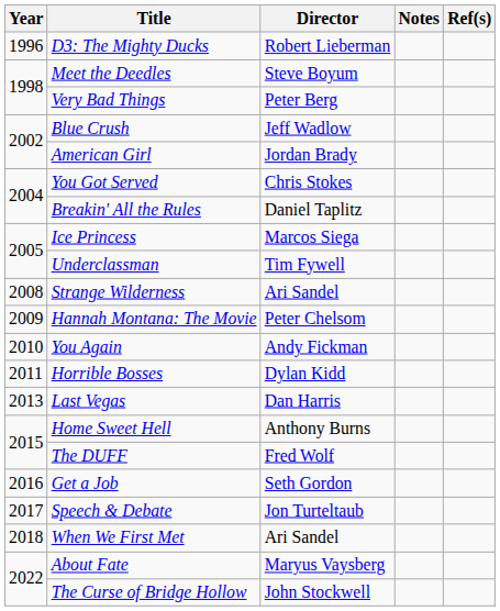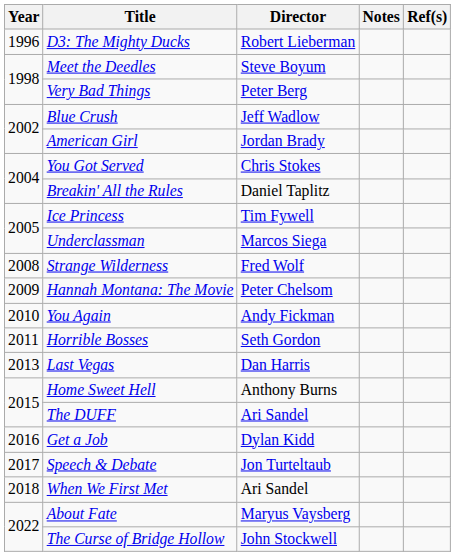 <table class="wikitable">
 <tr>
 <th>Year</th>
 <th>Title</th>
 <th>Director</th>
 <th>Notes</th>
 <th>Ref(s)</th>
 </tr>
 <tr>
 <td>1996</td>
 <td><em><a href='#'>D3: The Mighty Ducks</a></em></td>
 <td><a href='#'>Robert Lieberman</a></td>
 <td></td>
 <td></td>
 </tr>
 <tr>
 <td rowspan=2>1998</td>
 <td><em><a href='#'>Meet the Deedles</a></em></td>
 <td><a href='#'>Steve Boyum</a></td>
 <td></td>
 <td></td>
 </tr>
 <tr>
 <td><em><a href='#'>Very Bad Things</a></em></td>
 <td><a href='#'>Peter Berg</a></td>
 <td></td>
 <td></td>
 </tr>
 <tr>
 <td rowspan=2>2002</td>
 <td><em><a href='#'>Blue Crush</a></em></td>
 <td><a href='#'>Jeff Wadlow</a></td>
 <td></td>
 <td></td>
 </tr>
 <tr>
 <td><em><a href='#'>American Girl</a></em></td>
 <td><a href='#'>Jordan Brady</a></td>
 <td></td>
 <td></td>
 </tr>
 <tr>
 <td rowspan=2>2004</td>
 <td><em><a href='#'>You Got Served</a></em></td>
 <td><a href='#'>Chris Stokes</a></td>
 <td></td>
 <td></td>
 </tr>
 <tr>
 <td><em><a href='#'>Breakin' All the Rules</a></em></td>
 <td>Daniel Taplitz</td>
 <td></td>
 <td></td>
 </tr>
 <tr>
 <td rowspan=2>2005</td>
 <td><em><a href='#'>Ice Princess</a></em></td>
-<td><a href='#'>Marcos Siega</a></td>
+<td><a href='#'>Tim Fywell</a></td>
 <td></td>
 <td></td>
 </tr>
 <tr>
 <td><em><a href='#'>Underclassman</a></em></td>
-<td><a href='#'>Tim Fywell</a></td>
+<td><a href='#'>Marcos Siega</a></td>
 <td></td>
 <td></td>
 </tr>
 <tr>
 <td>2008</td>
 <td><em><a href='#'>Strange Wilderness</a></em></td>
-<td><a href='#'>Ari Sandel</a></td>
+<td><a href='#'>Fred Wolf</a></td>
 <td></td>
 <td></td>
 </tr>
 <tr>
 <td>2009</td>
 <td><em><a href='#'>Hannah Montana: The Movie</a></em></td>
 <td><a href='#'>Peter Chelsom</a></td>
 <td></td>
 <td></td>
 </tr>
 <tr>
 <td>2010</td>
 <td><em><a href='#'>You Again</a></em></td>
 <td><a href='#'>Andy Fickman</a></td>
 <td></td>
 <td></td>
 </tr>
 <tr>
 <td>2011</td>
 <td><em><a href='#'>Horrible Bosses</a></em></td>
-<td><a href='#'>Dylan Kidd</a></td>
+<td><a href='#'>Seth Gordon</a></td>
 <td></td>
 <td></td>
 </tr>
 <tr>
 <td>2013</td>
 <td><em><a href='#'>Last Vegas</a></em></td>
 <td><a href='#'>Dan Harris</a></td>
 <td></td>
 <td></td>
 </tr>
 <tr>
 <td rowspan=2>2015</td>
 <td><em><a href='#'>Home Sweet Hell</a></em></td>
 <td>Anthony Burns</td>
 <td></td>
 <td></td>
 </tr>
 <tr>
 <td><em><a href='#'>The DUFF</a></em></td>
-<td><a href='#'>Fred Wolf</a></td>
+<td><a href='#'>Ari Sandel</a></td>
 <td></td>
 <td></td>
 </tr>
 <tr>
 <td>2016</td>
 <td><em><a href='#'>Get a Job</a></em></td>
-<td><a href='#'>Seth Gordon</a></td>
+<td><a href='#'>Dylan Kidd</a></td>
 <td></td>
 <td></td>
 </tr>
 <tr>
 <td>2017</td>
 <td><em><a href='#'>Speech & Debate</a></em></td>
 <td><a href='#'>Jon Turteltaub</a></td>
 <td></td>
 <td></td>
 </tr>
 <tr>
 <td>2018</td>
 <td><em><a href='#'>When We First Met</a></em></td>
 <td>Ari Sandel</td>
 <td></td>
 <td></td>
 </tr>
 <tr>
 <td rowspan=2>2022</td>
 <td><em><a href='#'>About Fate</a></em></td>
 <td><a href='#'>Maryus Vaysberg</a></td>
 <td></td>
 <td></td>
 </tr>
 <tr>
 <td><em><a href='#'>The Curse of Bridge Hollow</a></em></td>
 <td><a href='#'>John Stockwell</a></td>
 <td></td>
 <td></td>
 </tr>
 </table>
